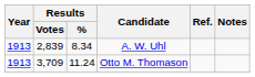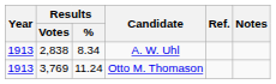 <table class="wikitable" border="1" style="text-align:center">
 <tr>
 <th rowspan=2>Year</th>
 <th colspan=2>Results</th>
 <th rowspan=2>Candidate</th>
 <th rowspan=2>Ref.</th>
 <th rowspan=2>Notes</th>
 </tr>
 <tr>
 <th>Votes</th>
 <th>%</th>
 </tr>
 <tr>
 <td><a href='#'>1913</a></td>
-<td>2,839</td>
+<td>2,838</td>
 <td>8.34</td>
 <td><a href='#'>A. W. Uhl</a></td>
 <td></td>
 <td></td>
 </tr>
 <tr>
 <td><a href='#'>1913</a></td>
-<td>3,709</td>
+<td>3,769</td>
 <td>11.24</td>
 <td><a href='#'>Otto M. Thomason</a></td>
 <td></td>
 <td></td>
 </tr>
 </table>
